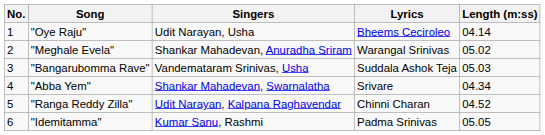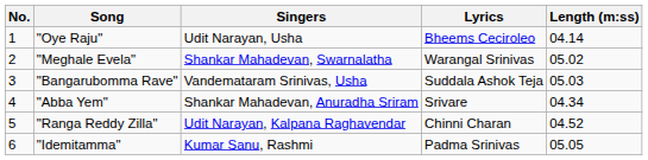 <table class="wikitable" style="font-size:95%;">
 <tr>
 <th>No.</th>
 <th>Song</th>
 <th>Singers</th>
 <th>Lyrics</th>
 <th>Length (m:ss)</th>
 </tr>
 <tr>
 <td>1</td>
 <td>"Oye Raju"</td>
 <td>Udit Narayan, Usha</td>
 <td><a href='#'>Bheems Ceciroleo</a></td>
 <td>04.14</td>
 </tr>
 <tr>
 <td>2</td>
 <td>"Meghale Evela"</td>
-<td>Shankar Mahadevan, <a href='#'>Anuradha Sriram</a></td>
+<td><a href='#'>Shankar Mahadevan</a>, <a href='#'>Swarnalatha</a></td>
 <td>Warangal Srinivas</td>
 <td>05.02</td>
 </tr>
 <tr>
 <td>3</td>
 <td>"Bangarubomma Rave"</td>
 <td>Vandemataram Srinivas, <a href='#'>Usha</a></td>
 <td>Suddala Ashok Teja</td>
 <td>05.03</td>
 </tr>
 <tr>
 <td>4</td>
 <td>"Abba Yem"</td>
-<td><a href='#'>Shankar Mahadevan</a>, <a href='#'>Swarnalatha</a></td>
+<td>Shankar Mahadevan, <a href='#'>Anuradha Sriram</a></td>
 <td>Srivare</td>
 <td>04.34</td>
 </tr>
 <tr>
 <td>5</td>
 <td>"Ranga Reddy Zilla"</td>
 <td><a href='#'>Udit Narayan</a>, <a href='#'>Kalpana Raghavendar</a></td>
 <td>Chinni Charan</td>
 <td>04.52</td>
 </tr>
 <tr>
 <td>6</td>
 <td>"Idemitamma"</td>
 <td><a href='#'>Kumar Sanu</a>, Rashmi</td>
 <td>Padma Srinivas</td>
 <td>05.05</td>
 </tr>
 </table>
